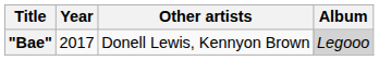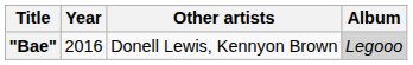 <table class="wikitable sortable plainrowheaders" style="text-align: center;">
 <tr>
 <th scope="col">Title</th>
 <th scope="col">Year</th>
 <th scope="col">Other artists</th>
 <th scope="col">Album</th>
 </tr>
 <tr>
 <th scope="row">"Bae"</th>
-<td>2017</td>
+<td>2016</td>
 <td>Donell Lewis, Kennyon Brown</td>
 <td style="background: lightgrey;"><em>Legooo</em></td>
 </tr>
 </table>
